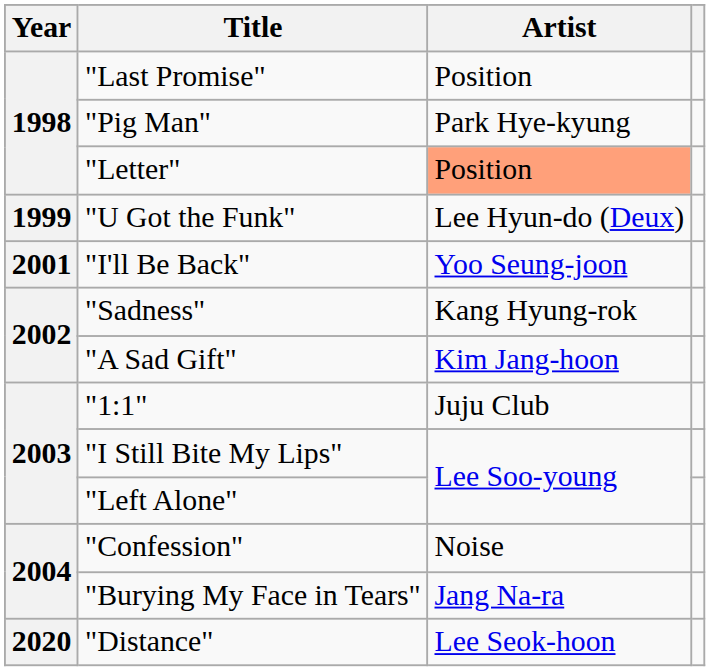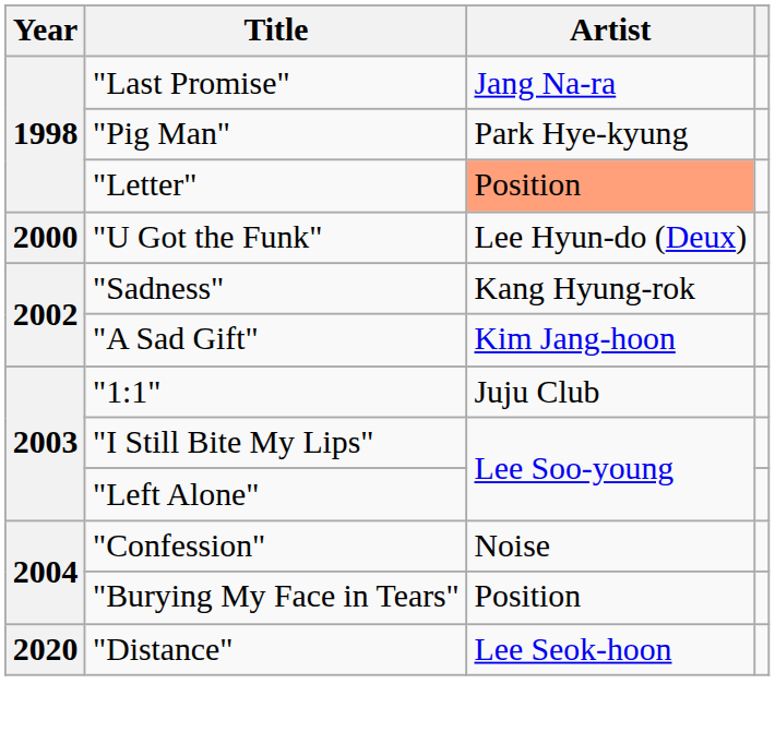 <table class="wikitable plainrowheaders sortable">
 <tr>
 <th scope="col">Year</th>
 <th scope="col">Title</th>
 <th scope="col">Artist</th>
 <th scope="col" class="unsortable"></th>
 </tr>
 <tr>
 <th scope="row" rowspan="3">1998</th>
 <td>"Last Promise"</td>
-<td>Position</td>
+<td><a href='#'>Jang Na-ra</a></td>
 <td></td>
 </tr>
 <tr>
 <td>"Pig Man"</td>
 <td>Park Hye-kyung</td>
 <td></td>
 </tr>
 <tr>
 <td>"Letter"</td>
 <td style="background: lightsalmon;">Position</td>
 <td></td>
 </tr>
 <tr>
-<th scope="row">1999</th>
+<th scope="row">2000</th>
 <td>"U Got the Funk"</td>
 <td>Lee Hyun-do (<a href='#'>Deux</a>)</td>
-<td></td>
-</tr>
-<tr>
-<th scope="row">2001</th>
-<td>"I'll Be Back"</td>
-<td><a href='#'>Yoo Seung-joon</a></td>
 <td></td>
 </tr>
 <tr>
 <th scope="row" rowspan="2">2002</th>
 <td>"Sadness"</td>
 <td>Kang Hyung-rok</td>
 <td></td>
 </tr>
 <tr>
 <td>"A Sad Gift"</td>
 <td><a href='#'>Kim Jang-hoon</a></td>
 <td></td>
 </tr>
 <tr>
 <th scope="row" rowspan="3">2003</th>
 <td>"1:1"</td>
 <td>Juju Club</td>
 <td></td>
 </tr>
 <tr>
 <td>"I Still Bite My Lips"</td>
 <td rowspan="2"><a href='#'>Lee Soo-young</a></td>
 <td></td>
 </tr>
 <tr>
 <td>"Left Alone"</td>
 <td></td>
 </tr>
 <tr>
 <th scope="row" rowspan="2">2004</th>
 <td>"Confession"</td>
 <td>Noise</td>
 <td></td>
 </tr>
 <tr>
 <td>"Burying My Face in Tears"</td>
-<td><a href='#'>Jang Na-ra</a></td>
+<td>Position</td>
 <td></td>
 </tr>
 <tr>
 <th scope="row">2020</th>
 <td>"Distance"</td>
 <td><a href='#'>Lee Seok-hoon</a></td>
 <td style="text-align:center"></td>
 </tr>
 </table>
